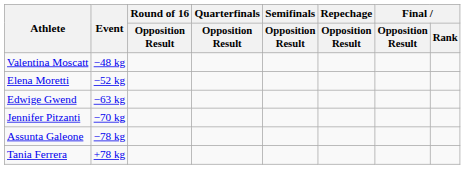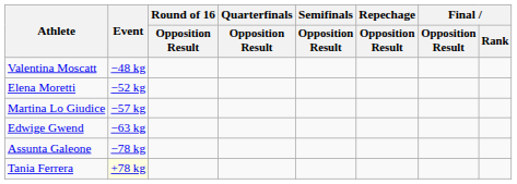 <table class="wikitable" style="font-size:90%">
 <tr>
 <th rowspan="2">Athlete</th>
 <th rowspan="2">Event</th>
 <th>Round of 16</th>
 <th>Quarterfinals</th>
 <th>Semifinals</th>
 <th>Repechage</th>
 <th colspan=2>Final / </th>
 </tr>
 <tr style="font-size:95%">
 <th>Opposition<br>Result</th>
 <th>Opposition<br>Result</th>
 <th>Opposition<br>Result</th>
 <th>Opposition<br>Result</th>
 <th>Opposition<br>Result</th>
 <th>Rank</th>
 </tr>
 <tr align=center>
 <td align=left><a href='#'>Valentina Moscatt</a></td>
 <td align=left><a href='#'>−48 kg</a></td>
 <td></td>
 <td></td>
 <td></td>
 <td></td>
 <td></td>
 <td></td>
 </tr>
 <tr align=center>
 <td align=left><a href='#'>Elena Moretti</a></td>
 <td align=left><a href='#'>−52 kg</a></td>
 <td></td>
 <td></td>
 <td></td>
 <td></td>
 <td></td>
 <td></td>
 </tr>
 <tr align=center>
-<td align=left><a href='#'>Edwige Gwend</a></td>
-<td align=left><a href='#'>−63 kg</a></td>
+<td align=left><a href='#'>Martina Lo Giudice</a></td>
+<td align=left><a href='#'>−57 kg</a></td>
 <td></td>
 <td></td>
 <td></td>
 <td></td>
 <td></td>
 <td></td>
 </tr>
 <tr align=center>
-<td align=left><a href='#'>Jennifer Pitzanti</a></td>
-<td align=left><a href='#'>−70 kg</a></td>
+<td align=left><a href='#'>Edwige Gwend</a></td>
+<td align=left><a href='#'>−63 kg</a></td>
 <td></td>
 <td></td>
 <td></td>
 <td></td>
 <td></td>
 <td></td>
 </tr>
 <tr align=center>
 <td align=left><a href='#'>Assunta Galeone</a></td>
 <td align=left><a href='#'>−78 kg</a></td>
 <td></td>
 <td></td>
 <td></td>
 <td></td>
 <td></td>
 <td></td>
 </tr>
 <tr align=center>
 <td align=left><a href='#'>Tania Ferrera</a></td>
-<td align=left><a href='#'>+78 kg</a></td>
+<td align=left style="background: lightyellow;"><a href='#'>+78 kg</a></td>
 <td></td>
 <td></td>
 <td></td>
 <td></td>
 <td></td>
 <td></td>
 </tr>
 </table>
